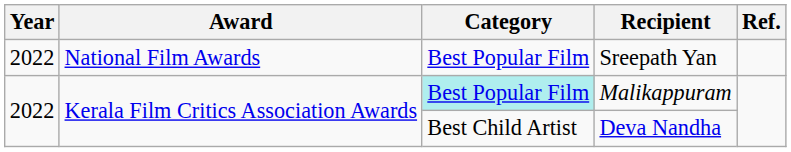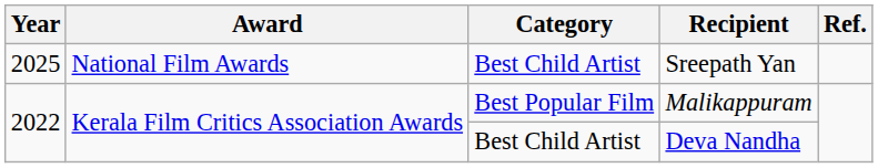 <table class="wikitable">
 <tr>
 <th>Year</th>
 <th>Award</th>
 <th>Category</th>
 <th>Recipient</th>
 <th>Ref.</th>
 </tr>
 <tr>
-<td>2022</td>
+<td>2025</td>
 <td><a href='#'>National Film Awards</a></td>
-<td><a href='#'>Best Popular Film</a></td>
+<td><a href='#'>Best Child Artist</a></td>
 <td>Sreepath Yan</td>
 <td></td>
 </tr>
 <tr>
 <td rowspan="2">2022</td>
 <td rowspan="2"><a href='#'>Kerala Film Critics Association Awards</a></td>
-<td style="background: paleturquoise;"><a href='#'>Best Popular Film</a></td>
+<td><a href='#'>Best Popular Film</a></td>
 <td><em>Malikappuram</em></td>
 <td rowspan="2"></td>
 </tr>
 <tr>
 <td>Best Child Artist</td>
 <td><a href='#'>Deva Nandha</a></td>
 </tr>
 </table>
